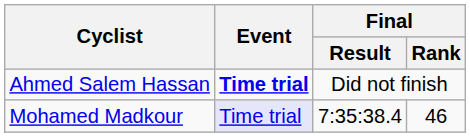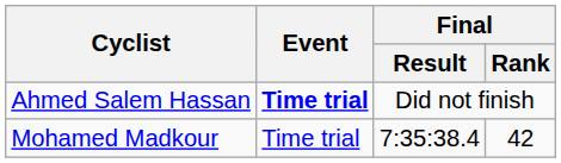 <table class=wikitable style="font-size:90%">
 <tr>
 <th rowspan=2>Cyclist</th>
 <th rowspan=2>Event</th>
 <th colspan=2>Final</th>
 </tr>
 <tr>
 <th>Result</th>
 <th>Rank</th>
 </tr>
 <tr>
 <td><a href='#'>Ahmed Salem Hassan</a></td>
 <td><strong><a href='#'>Time trial</a></strong></td>
 <td align=center colspan=2>Did not finish</td>
 </tr>
 <tr>
 <td><a href='#'>Mohamed Madkour</a></td>
-<td style="background: lavender;"><a href='#'>Time trial</a></td>
+<td><a href='#'>Time trial</a></td>
 <td align=center>7:35:38.4</td>
-<td align=center>46</td>
+<td align=center>42</td>
 </tr>
 </table>
